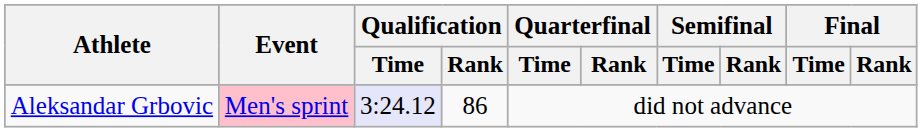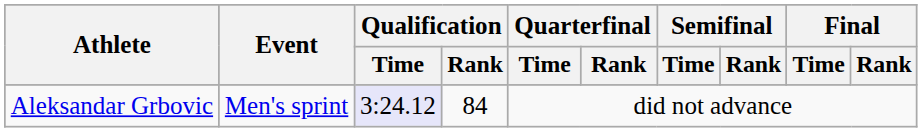 <table class="wikitable" style="font-size:90%">
 <tr>
 <th rowspan="2">Athlete</th>
 <th rowspan="2">Event</th>
 <th colspan="2">Qualification</th>
 <th colspan="2">Quarterfinal</th>
 <th colspan="2">Semifinal</th>
 <th colspan="2">Final</th>
 </tr>
 <tr style="font-size:95%">
 <th>Time</th>
 <th>Rank</th>
 <th>Time</th>
 <th>Rank</th>
 <th>Time</th>
 <th>Rank</th>
 <th>Time</th>
 <th>Rank</th>
 </tr>
 <tr align=center>
 <td align=left><a href='#'>Aleksandar Grbovic</a></td>
-<td align=left style="background: pink;"><a href='#'>Men's sprint</a></td>
+<td align=left><a href='#'>Men's sprint</a></td>
 <td style="background: lavender;">3:24.12</td>
-<td>86</td>
+<td>84</td>
 <td colspan=6>did not advance</td>
 </tr>
 </table>
